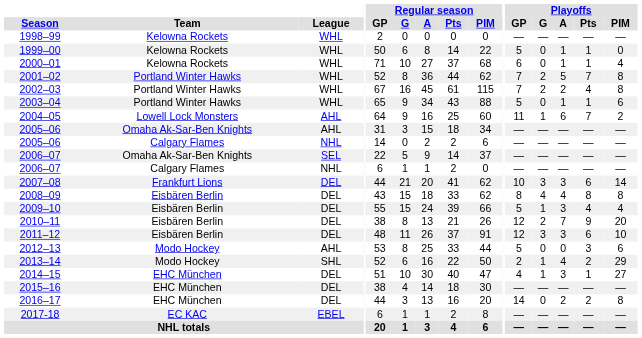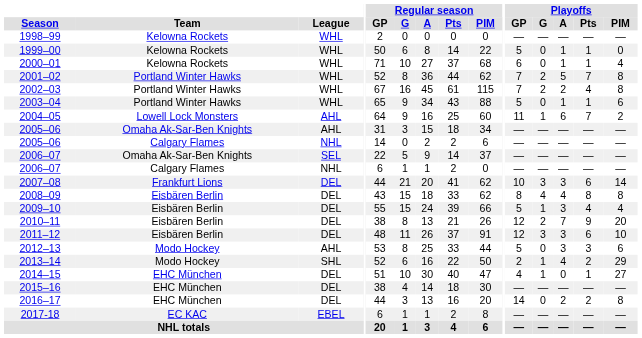 <table border="0" cellpadding="1" cellspacing="0" style="text-align:center; width:60em">
 <tr bgcolor="#e0e0e0">
 <th colspan="3"  bgcolor="#ffffff"></th>
 <th rowspan="99" bgcolor="#ffffff"></th>
 <th colspan="5"><a href='#'>Regular season</a></th>
 <th rowspan="99" bgcolor="#ffffff"></th>
 <th colspan="5"><a href='#'>Playoffs</a></th>
 </tr>
 <tr bgcolor="#e0e0e0">
 <th><a href='#'>Season</a></th>
 <th>Team</th>
 <th>League</th>
 <th>GP</th>
 <th><a href='#'>G</a></th>
 <th><a href='#'>A</a></th>
 <th><a href='#'>Pts</a></th>
 <th><a href='#'>PIM</a></th>
 <th>GP</th>
 <th>G</th>
 <th>A</th>
 <th>Pts</th>
 <th>PIM</th>
 </tr>
 <tr ALIGN="center">
 <td><a href='#'>1998–99</a></td>
 <td><a href='#'>Kelowna Rockets</a></td>
 <td><a href='#'>WHL</a></td>
 <td>2</td>
 <td>0</td>
 <td>0</td>
 <td>0</td>
 <td>0</td>
 <td>—</td>
 <td>—</td>
 <td>—</td>
 <td>—</td>
 <td>—</td>
 </tr>
 <tr ALIGN="center" bgcolor="#f0f0f0">
 <td><a href='#'>1999–00</a></td>
 <td>Kelowna Rockets</td>
 <td>WHL</td>
 <td>50</td>
 <td>6</td>
 <td>8</td>
 <td>14</td>
 <td>22</td>
 <td>5</td>
 <td>0</td>
 <td>1</td>
 <td>1</td>
 <td>0</td>
 </tr>
 <tr ALIGN="center">
 <td><a href='#'>2000–01</a></td>
 <td>Kelowna Rockets</td>
 <td>WHL</td>
 <td>71</td>
 <td>10</td>
 <td>27</td>
 <td>37</td>
 <td>68</td>
 <td>6</td>
 <td>0</td>
 <td>1</td>
 <td>1</td>
 <td>4</td>
 </tr>
 <tr ALIGN="center" bgcolor="#f0f0f0">
 <td><a href='#'>2001–02</a></td>
 <td><a href='#'>Portland Winter Hawks</a></td>
 <td>WHL</td>
 <td>52</td>
 <td>8</td>
 <td>36</td>
 <td>44</td>
 <td>62</td>
 <td>7</td>
 <td>2</td>
 <td>5</td>
 <td>7</td>
 <td>8</td>
 </tr>
 <tr ALIGN="center">
 <td><a href='#'>2002–03</a></td>
 <td>Portland Winter Hawks</td>
 <td>WHL</td>
 <td>67</td>
 <td>16</td>
 <td>45</td>
 <td>61</td>
 <td>115</td>
 <td>7</td>
 <td>2</td>
 <td>2</td>
 <td>4</td>
 <td>8</td>
 </tr>
 <tr ALIGN="center" bgcolor="#f0f0f0">
 <td><a href='#'>2003–04</a></td>
 <td>Portland Winter Hawks</td>
 <td>WHL</td>
 <td>65</td>
 <td>9</td>
 <td>34</td>
 <td>43</td>
 <td>88</td>
 <td>5</td>
 <td>0</td>
 <td>1</td>
 <td>1</td>
 <td>6</td>
 </tr>
 <tr ALIGN="center">
 <td><a href='#'>2004–05</a></td>
 <td><a href='#'>Lowell Lock Monsters</a></td>
 <td><a href='#'>AHL</a></td>
 <td>64</td>
 <td>9</td>
 <td>16</td>
 <td>25</td>
 <td>60</td>
 <td>11</td>
 <td>1</td>
 <td>6</td>
 <td>7</td>
 <td>2</td>
 </tr>
 <tr ALIGN="center" bgcolor="#f0f0f0">
 <td><a href='#'>2005–06</a></td>
 <td><a href='#'>Omaha Ak-Sar-Ben Knights</a></td>
 <td>AHL</td>
 <td>31</td>
 <td>3</td>
 <td>15</td>
 <td>18</td>
 <td>34</td>
 <td>—</td>
 <td>—</td>
 <td>—</td>
 <td>—</td>
 <td>—</td>
 </tr>
 <tr ALIGN="center">
 <td><a href='#'>2005–06</a></td>
 <td><a href='#'>Calgary Flames</a></td>
 <td><a href='#'>NHL</a></td>
 <td>14</td>
 <td>0</td>
 <td>2</td>
 <td>2</td>
 <td>6</td>
 <td>—</td>
 <td>—</td>
 <td>—</td>
 <td>—</td>
 <td>—</td>
 </tr>
 <tr ALIGN="center" bgcolor="#f0f0f0">
 <td><a href='#'>2006–07</a></td>
 <td>Omaha Ak-Sar-Ben Knights</td>
 <td><a href='#'>SEL</a></td>
 <td>22</td>
 <td>5</td>
 <td>9</td>
 <td>14</td>
 <td>37</td>
 <td>—</td>
 <td>—</td>
 <td>—</td>
 <td>—</td>
 <td>—</td>
 </tr>
 <tr ALIGN="center">
 <td><a href='#'>2006–07</a></td>
 <td>Calgary Flames</td>
 <td>NHL</td>
 <td>6</td>
 <td>1</td>
 <td>1</td>
 <td>2</td>
 <td>0</td>
 <td>—</td>
 <td>—</td>
 <td>—</td>
 <td>—</td>
 <td>—</td>
 </tr>
 <tr ALIGN="center" bgcolor="#f0f0f0">
 <td><a href='#'>2007–08</a></td>
 <td><a href='#'>Frankfurt Lions</a></td>
 <td><a href='#'>DEL</a></td>
 <td>44</td>
 <td>21</td>
 <td>20</td>
 <td>41</td>
 <td>62</td>
 <td>10</td>
 <td>3</td>
 <td>3</td>
 <td>6</td>
 <td>14</td>
 </tr>
 <tr ALIGN="center">
 <td><a href='#'>2008–09</a></td>
 <td><a href='#'>Eisbären Berlin</a></td>
 <td>DEL</td>
 <td>43</td>
 <td>15</td>
 <td>18</td>
 <td>33</td>
 <td>62</td>
 <td>8</td>
 <td>4</td>
 <td>4</td>
 <td>8</td>
 <td>8</td>
 </tr>
 <tr ALIGN="center"  bgcolor="#f0f0f0">
 <td><a href='#'>2009–10</a></td>
 <td>Eisbären Berlin</td>
 <td>DEL</td>
 <td>55</td>
 <td>15</td>
 <td>24</td>
 <td>39</td>
 <td>66</td>
 <td>5</td>
 <td>1</td>
 <td>3</td>
 <td>4</td>
 <td>4</td>
 </tr>
 <tr ALIGN="center">
 <td><a href='#'>2010–11</a></td>
 <td>Eisbären Berlin</td>
 <td>DEL</td>
 <td>38</td>
 <td>8</td>
 <td>13</td>
 <td>21</td>
 <td>26</td>
 <td>12</td>
 <td>2</td>
 <td>7</td>
 <td>9</td>
 <td>20</td>
 </tr>
 <tr ALIGN="center"  bgcolor="#f0f0f0">
 <td><a href='#'>2011–12</a></td>
 <td>Eisbären Berlin</td>
 <td>DEL</td>
 <td>48</td>
 <td>11</td>
 <td>26</td>
 <td>37</td>
 <td>91</td>
 <td>12</td>
 <td>3</td>
 <td>3</td>
 <td>6</td>
 <td>10</td>
 </tr>
 <tr ALIGN="center">
 <td><a href='#'>2012–13</a></td>
 <td><a href='#'>Modo Hockey</a></td>
 <td>AHL</td>
 <td>53</td>
 <td>8</td>
 <td>25</td>
 <td>33</td>
 <td>44</td>
 <td>5</td>
 <td>0</td>
-<td>0</td>
+<td>3</td>
 <td>3</td>
 <td>6</td>
 </tr>
 <tr ALIGN="center"  bgcolor="#f0f0f0">
 <td><a href='#'>2013–14</a></td>
 <td>Modo Hockey</td>
 <td>SHL</td>
 <td>52</td>
 <td>6</td>
 <td>16</td>
 <td>22</td>
 <td>50</td>
 <td>2</td>
 <td>1</td>
 <td>4</td>
 <td>2</td>
 <td>29</td>
 </tr>
 <tr ALIGN="center">
 <td><a href='#'>2014–15</a></td>
 <td><a href='#'>EHC München</a></td>
 <td>DEL</td>
 <td>51</td>
 <td>10</td>
 <td>30</td>
 <td>40</td>
 <td>47</td>
 <td>4</td>
 <td>1</td>
-<td>3</td>
+<td>0</td>
 <td>1</td>
 <td>27</td>
 </tr>
 <tr ALIGN="center"  bgcolor="#f0f0f0">
 <td><a href='#'>2015–16</a></td>
 <td>EHC München</td>
 <td>DEL</td>
 <td>38</td>
 <td>4</td>
 <td>14</td>
 <td>18</td>
 <td>30</td>
 <td>—</td>
 <td>—</td>
 <td>—</td>
 <td>—</td>
 <td>—</td>
 </tr>
 <tr ALIGN="center">
 <td><a href='#'>2016–17</a></td>
 <td>EHC München</td>
 <td>DEL</td>
 <td>44</td>
 <td>3</td>
 <td>13</td>
 <td>16</td>
 <td>20</td>
 <td>14</td>
 <td>0</td>
 <td>2</td>
 <td>2</td>
 <td>8</td>
 </tr>
 <tr ALIGN="center"  bgcolor="#f0f0f0">
 <td><a href='#'>2017-18</a></td>
 <td><a href='#'>EC KAC</a></td>
 <td><a href='#'>EBEL</a></td>
 <td>6</td>
 <td>1</td>
 <td>1</td>
 <td>2</td>
 <td>8</td>
 <td>—</td>
 <td>—</td>
 <td>—</td>
 <td>—</td>
 <td>—</td>
 </tr>
 <tr ALIGN="center" bgcolor="#e0e0e0">
 <th colspan="3">NHL totals</th>
 <th>20</th>
 <th>1</th>
 <th>3</th>
 <th>4</th>
 <th>6</th>
 <th>—</th>
 <th>—</th>
 <th>—</th>
 <th>—</th>
 <th>—</th>
 </tr>
 </table>
